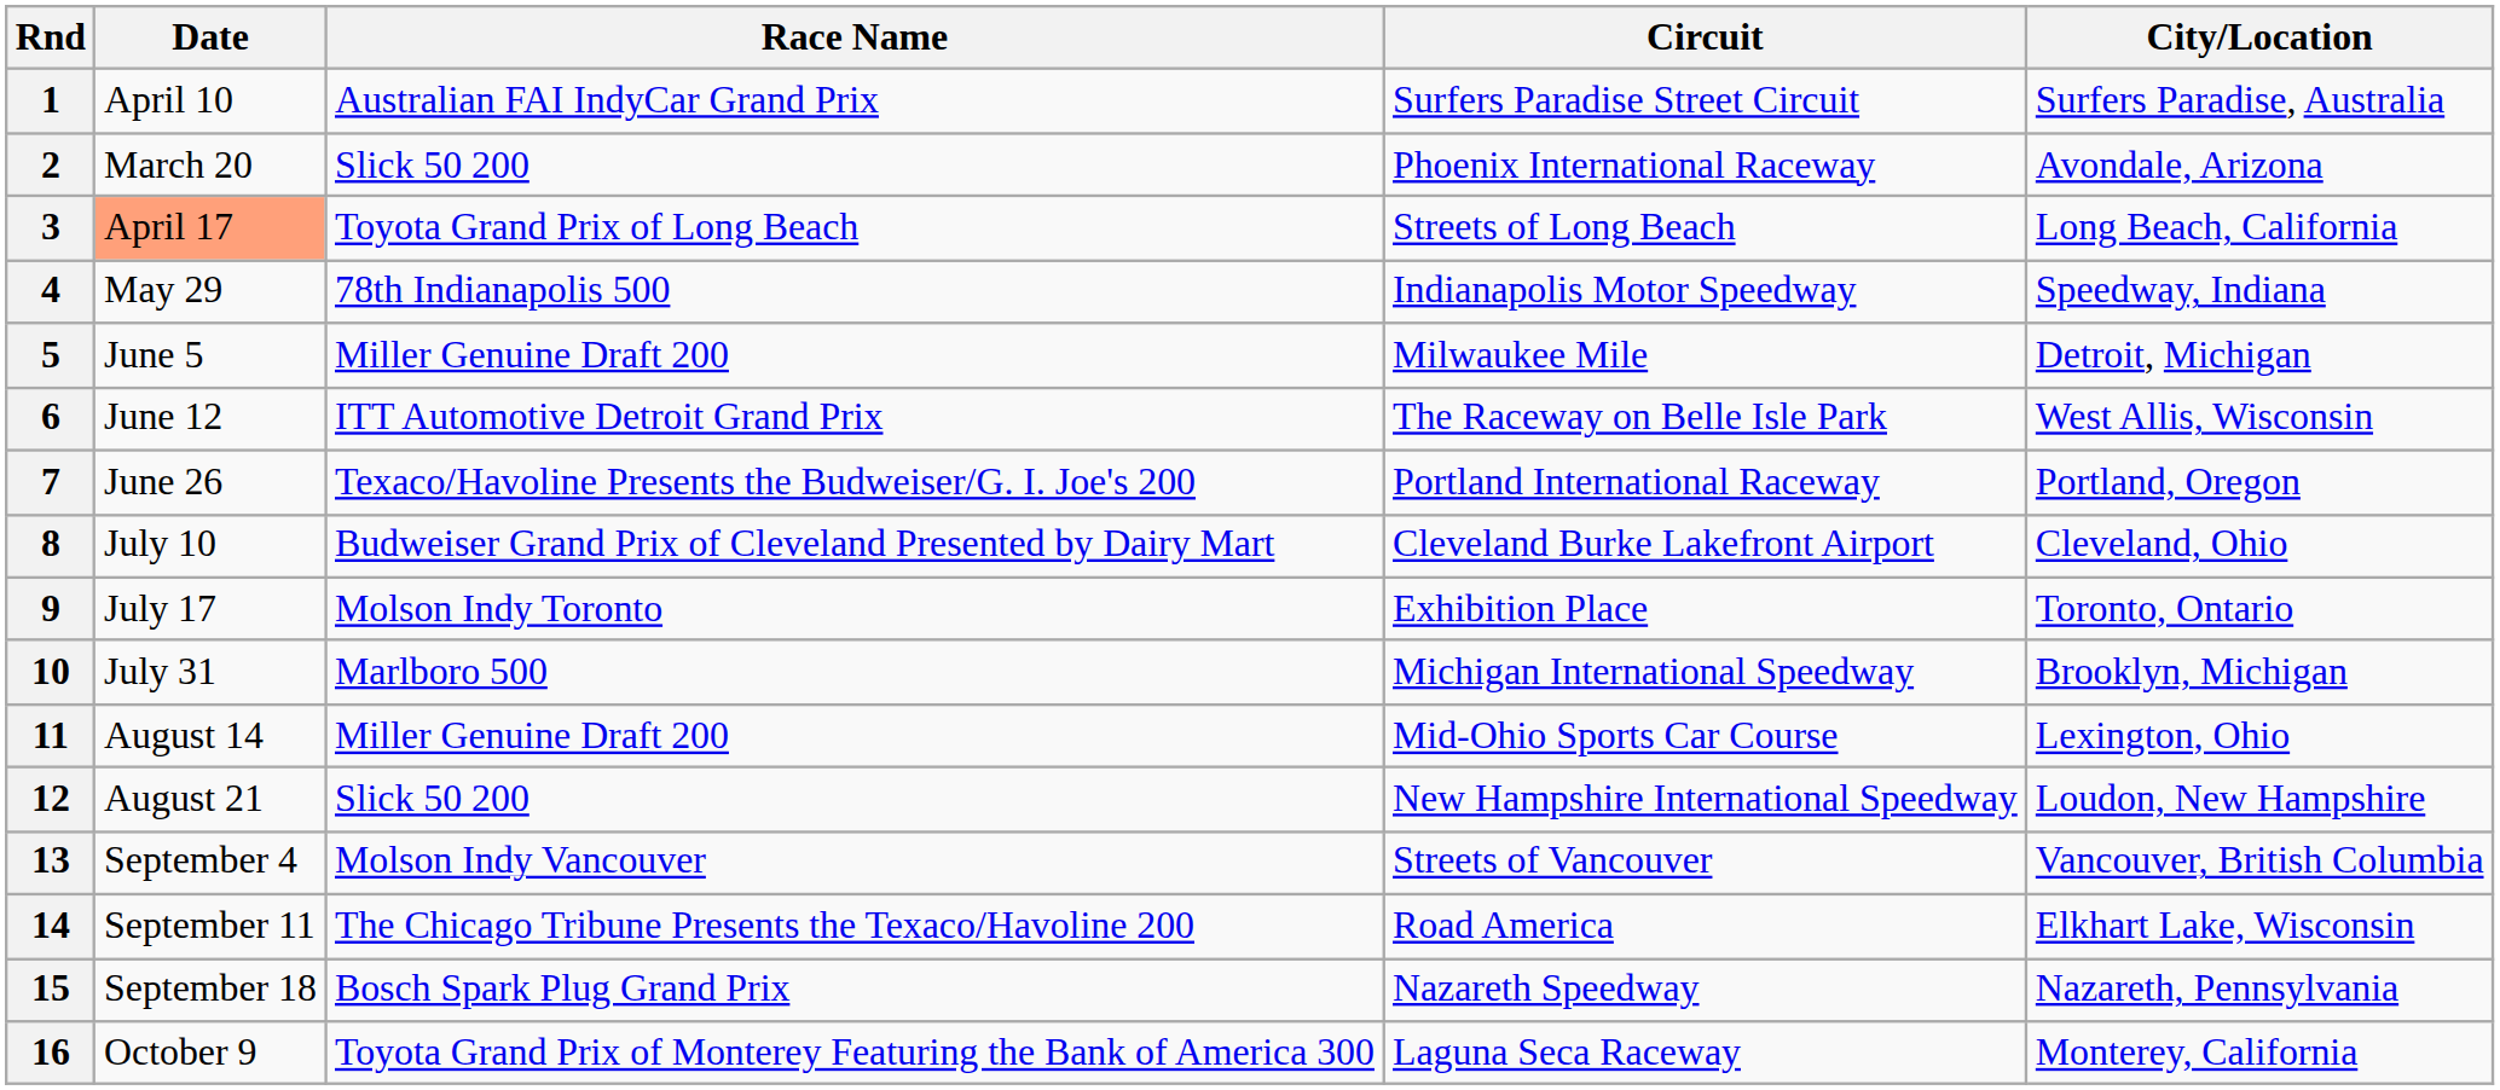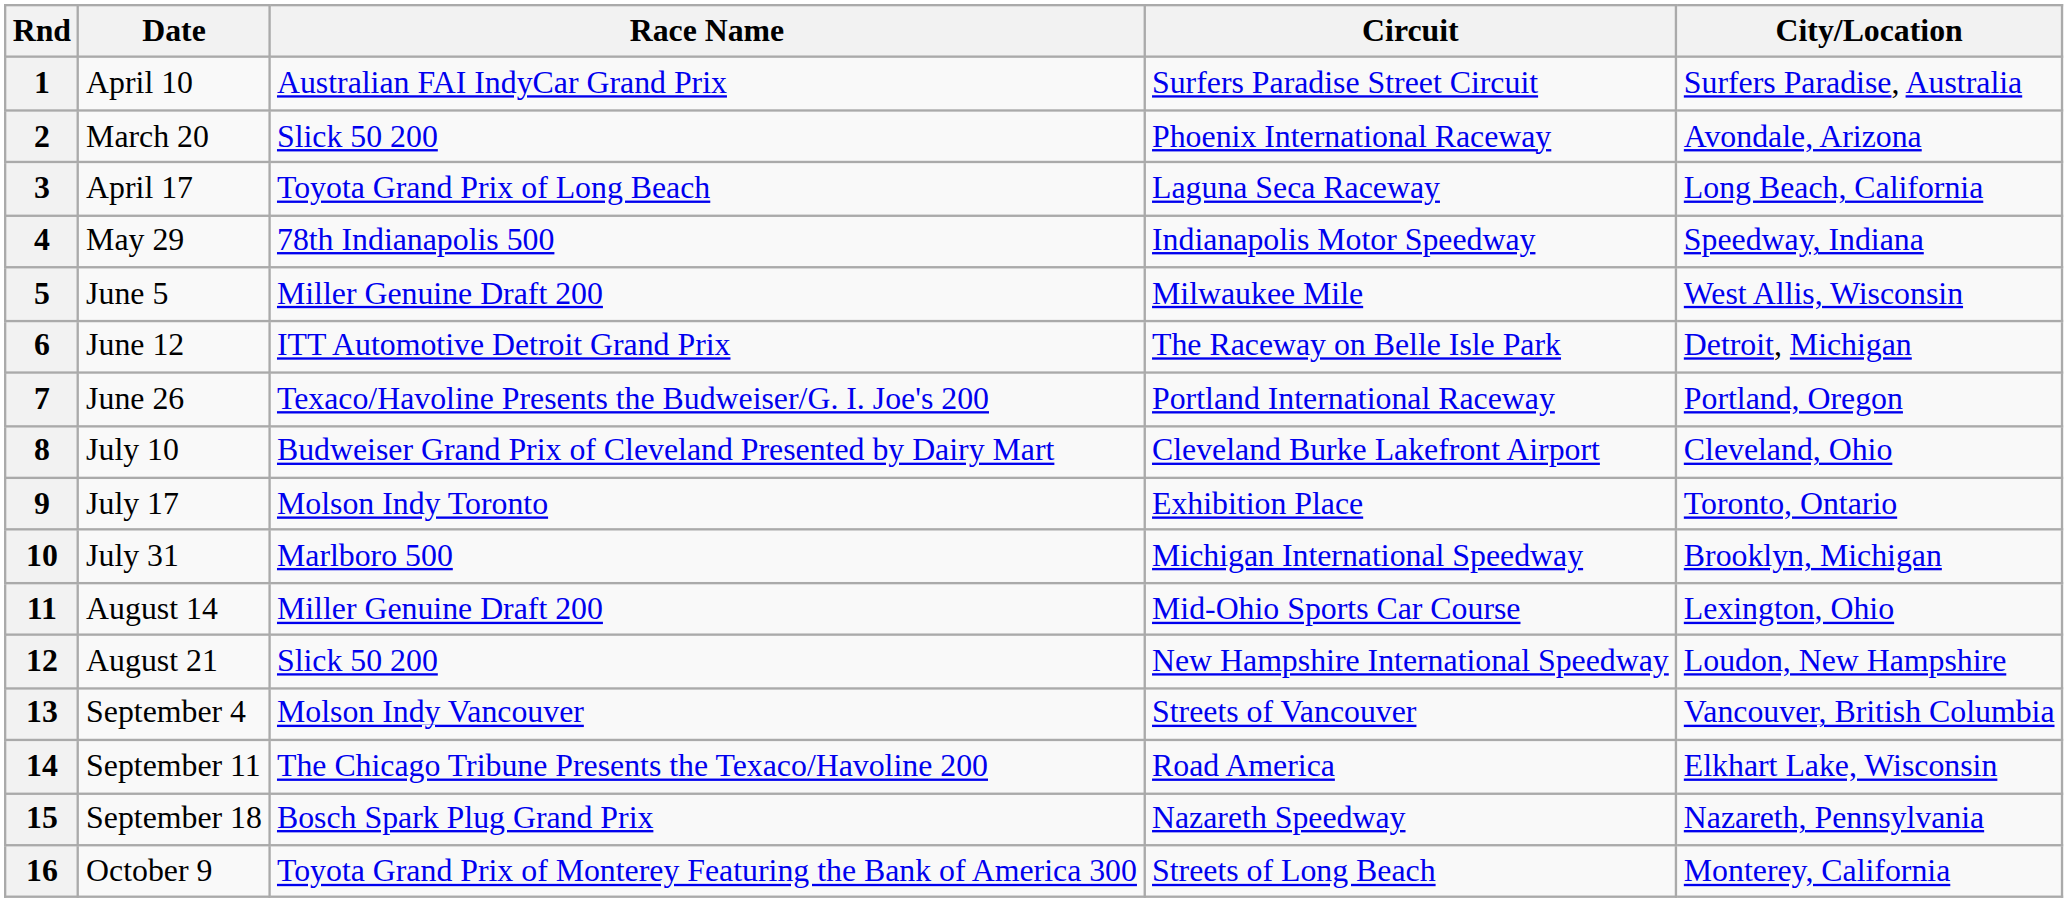 <table class="wikitable" style="font-size: 85%;">
 <tr>
 <th>Rnd</th>
 <th>Date</th>
 <th>Race Name</th>
 <th>Circuit</th>
 <th>City/Location</th>
 </tr>
 <tr>
 <th>1</th>
 <td>April 10</td>
 <td> <a href='#'>Australian FAI IndyCar Grand Prix</a></td>
 <td> <a href='#'>Surfers Paradise Street Circuit</a></td>
 <td><a href='#'>Surfers Paradise</a>, <a href='#'>Australia</a></td>
 </tr>
 <tr>
 <th>2</th>
 <td>March 20</td>
 <td> <a href='#'>Slick 50 200</a></td>
 <td> <a href='#'>Phoenix International Raceway</a></td>
 <td><a href='#'>Avondale, Arizona</a></td>
 </tr>
 <tr>
 <th>3</th>
-<td style="background: lightsalmon;">April 17</td>
+<td>April 17</td>
 <td> <a href='#'>Toyota Grand Prix of Long Beach</a></td>
-<td> <a href='#'>Streets of Long Beach</a></td>
+<td> <a href='#'>Laguna Seca Raceway</a></td>
 <td><a href='#'>Long Beach, California</a></td>
 </tr>
 <tr>
 <th>4</th>
 <td>May 29</td>
 <td> <a href='#'>78th Indianapolis 500</a></td>
 <td> <a href='#'>Indianapolis Motor Speedway</a></td>
 <td><a href='#'>Speedway, Indiana</a></td>
 </tr>
 <tr>
 <th>5</th>
 <td>June 5</td>
 <td> <a href='#'>Miller Genuine Draft 200</a></td>
 <td> <a href='#'>Milwaukee Mile</a></td>
-<td><a href='#'>Detroit</a>, <a href='#'>Michigan</a></td>
+<td><a href='#'>West Allis, Wisconsin</a></td>
 </tr>
 <tr>
 <th>6</th>
 <td>June 12</td>
 <td> <a href='#'>ITT Automotive Detroit Grand Prix</a></td>
 <td> <a href='#'>The Raceway on Belle Isle Park</a></td>
-<td><a href='#'>West Allis, Wisconsin</a></td>
+<td><a href='#'>Detroit</a>, <a href='#'>Michigan</a></td>
 </tr>
 <tr>
 <th>7</th>
 <td>June 26</td>
 <td> <a href='#'>Texaco/Havoline Presents the Budweiser/G. I. Joe's 200</a></td>
 <td> <a href='#'>Portland International Raceway</a></td>
 <td><a href='#'>Portland, Oregon</a></td>
 </tr>
 <tr>
 <th>8</th>
 <td>July 10</td>
 <td> <a href='#'>Budweiser Grand Prix of Cleveland Presented by Dairy Mart</a></td>
 <td> <a href='#'>Cleveland Burke Lakefront Airport</a></td>
 <td><a href='#'>Cleveland, Ohio</a></td>
 </tr>
 <tr>
 <th>9</th>
 <td>July 17</td>
 <td> <a href='#'>Molson Indy Toronto</a></td>
 <td> <a href='#'>Exhibition Place</a></td>
 <td><a href='#'>Toronto, Ontario</a></td>
 </tr>
 <tr>
 <th>10</th>
 <td>July 31</td>
 <td> <a href='#'>Marlboro 500</a></td>
 <td> <a href='#'>Michigan International Speedway</a></td>
 <td><a href='#'>Brooklyn, Michigan</a></td>
 </tr>
 <tr>
 <th>11</th>
 <td>August 14</td>
 <td> <a href='#'>Miller Genuine Draft 200</a></td>
 <td> <a href='#'>Mid-Ohio Sports Car Course</a></td>
 <td><a href='#'>Lexington, Ohio</a></td>
 </tr>
 <tr>
 <th>12</th>
 <td>August 21</td>
 <td> <a href='#'>Slick 50 200</a></td>
 <td> <a href='#'>New Hampshire International Speedway</a></td>
 <td><a href='#'>Loudon, New Hampshire</a></td>
 </tr>
 <tr>
 <th>13</th>
 <td>September 4</td>
 <td> <a href='#'>Molson Indy Vancouver</a></td>
 <td> <a href='#'>Streets of Vancouver</a></td>
 <td><a href='#'>Vancouver, British Columbia</a></td>
 </tr>
 <tr>
 <th>14</th>
 <td>September 11</td>
 <td> <a href='#'>The Chicago Tribune Presents the Texaco/Havoline 200</a></td>
 <td> <a href='#'>Road America</a></td>
 <td><a href='#'>Elkhart Lake, Wisconsin</a></td>
 </tr>
 <tr>
 <th>15</th>
 <td>September 18</td>
 <td> <a href='#'>Bosch Spark Plug Grand Prix</a></td>
 <td> <a href='#'>Nazareth Speedway</a></td>
 <td><a href='#'>Nazareth, Pennsylvania</a></td>
 </tr>
 <tr>
 <th>16</th>
 <td>October 9</td>
 <td> <a href='#'>Toyota Grand Prix of Monterey Featuring the Bank of America 300</a></td>
-<td> <a href='#'>Laguna Seca Raceway</a></td>
+<td> <a href='#'>Streets of Long Beach</a></td>
 <td><a href='#'>Monterey, California</a></td>
 </tr>
 </table>
